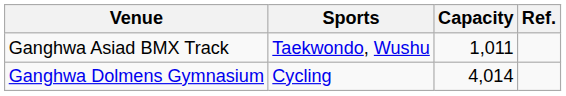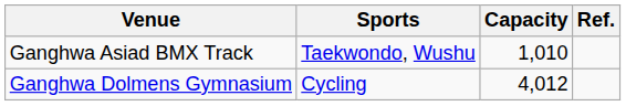 <table class=wikitable>
 <tr>
 <th>Venue</th>
 <th>Sports</th>
 <th>Capacity</th>
 <th>Ref.</th>
 </tr>
 <tr>
 <td>Ganghwa Asiad BMX Track</td>
 <td><a href='#'>Taekwondo</a>, <a href='#'>Wushu</a></td>
-<td align=right>1,011</td>
+<td align=right>1,010</td>
 <td></td>
 </tr>
 <tr>
 <td><a href='#'>Ganghwa Dolmens Gymnasium</a></td>
 <td><a href='#'>Cycling</a></td>
-<td align=right>4,014</td>
+<td align=right>4,012</td>
 <td></td>
 </tr>
 </table>
